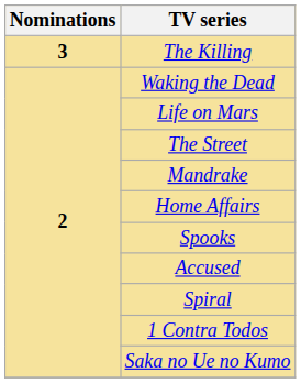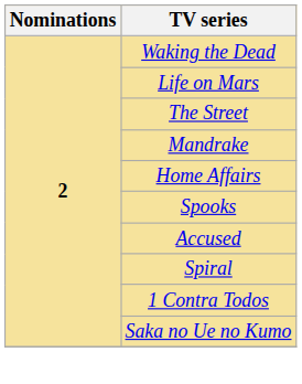 <table class="wikitable" rowspan=2 style="text-align: center; background: #f6e39c">
 <tr>
 <th scope="col" style="width:55px;">Nominations</th>
 <th scope="col" style="text-align:center;">TV series</th>
-</tr>
-<tr>
-<td><strong>3</strong></td>
-<td><em><a href='#'>The Killing</a></em></td>
 </tr>
 <tr>
 <td rowspan="10"><strong>2</strong></td>
 <td><em><a href='#'>Waking the Dead</a></em></td>
 </tr>
 <tr>
 <td><em><a href='#'>Life on Mars</a></em></td>
 </tr>
 <tr>
 <td><em><a href='#'>The Street</a></em></td>
 </tr>
 <tr>
 <td><em><a href='#'>Mandrake</a></em></td>
 </tr>
 <tr>
 <td><em><a href='#'>Home Affairs</a></em></td>
 </tr>
 <tr>
 <td><em><a href='#'>Spooks</a></em></td>
 </tr>
 <tr>
 <td><em><a href='#'>Accused</a></em></td>
 </tr>
 <tr>
 <td><em><a href='#'>Spiral</a></em></td>
 </tr>
 <tr>
 <td><em><a href='#'>1 Contra Todos</a></em></td>
 </tr>
 <tr>
 <td><em><a href='#'>Saka no Ue no Kumo</a></em></td>
 </tr>
 <tr>
 </tr>
 </table>
